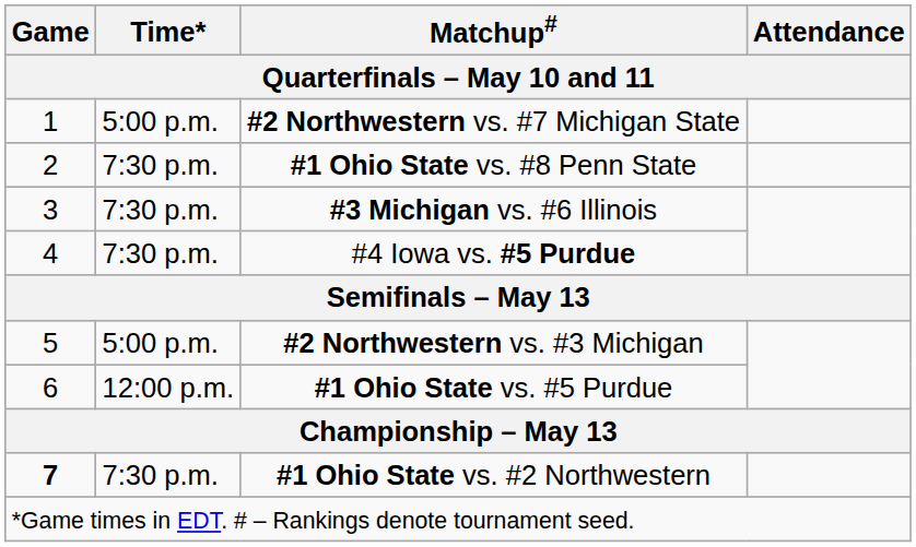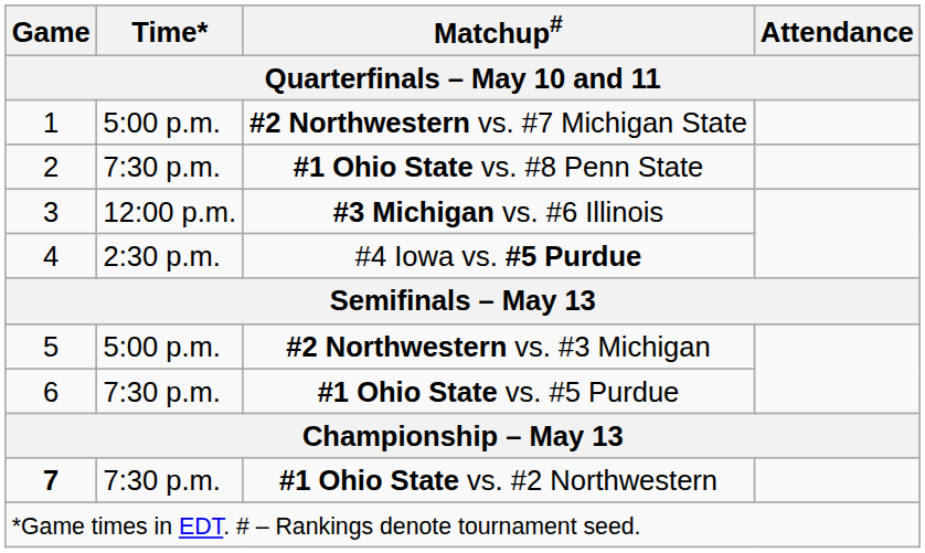 <table class="wikitable" style="font-size: 95%">
 <tr align="center">
 <th>Game</th>
 <th>Time*</th>
 <th>Matchup<sup>#</sup></th>
 <th>Attendance</th>
 </tr>
 <tr>
 <th colspan=7>Quarterfinals – May 10 and 11</th>
 </tr>
 <tr>
 <td style="text-align:center;">1</td>
 <td>5:00 p.m.</td>
 <td style="text-align:center;"><strong>#2 Northwestern</strong> vs. #7 Michigan State</td>
 <td style="text-align:center;"></td>
 </tr>
 <tr>
 <td style="text-align:center;">2</td>
 <td>7:30 p.m.</td>
 <td style="text-align:center;"><strong>#1 Ohio State</strong> vs. #8 Penn State</td>
 <td style="text-align:center;"></td>
 </tr>
 <tr>
 <td style="text-align:center;">3</td>
-<td>7:30 p.m.</td>
+<td>12:00 p.m.</td>
 <td style="text-align:center;"><strong>#3 Michigan</strong> vs. #6 Illinois</td>
 <td rowspan=2 style="text-align:center;"></td>
 </tr>
 <tr>
 <td style="text-align:center;">4</td>
-<td>7:30 p.m.</td>
+<td>2:30 p.m.</td>
 <td style="text-align:center;">#4 Iowa vs. <strong>#5 Purdue</strong></td>
 </tr>
 <tr>
 <th colspan=7>Semifinals – May 13</th>
 </tr>
 <tr>
 <td style="text-align:center;">5</td>
 <td>5:00 p.m.</td>
 <td style="text-align:center;"><strong>#2 Northwestern</strong> vs. #3 Michigan</td>
 <td rowspan=2 style="text-align:center;"></td>
 </tr>
 <tr>
 <td style="text-align:center;">6</td>
-<td>12:00 p.m.</td>
+<td>7:30 p.m.</td>
 <td style="text-align:center;"><strong>#1 Ohio State</strong> vs. #5 Purdue</td>
 </tr>
 <tr>
 <th colspan=7>Championship – May 13</th>
 </tr>
 <tr>
 <td style="text-align:center;"><strong>7</strong></td>
 <td>7:30 p.m.</td>
 <td style="text-align:center;"><strong>#1 Ohio State</strong> vs. #2 Northwestern</td>
 <td style="text-align:center;"></td>
 </tr>
 <tr>
 <td colspan=7><small>*Game times in <a href='#'>EDT</a>. # – Rankings denote tournament seed.</small></td>
 </tr>
 </table>
